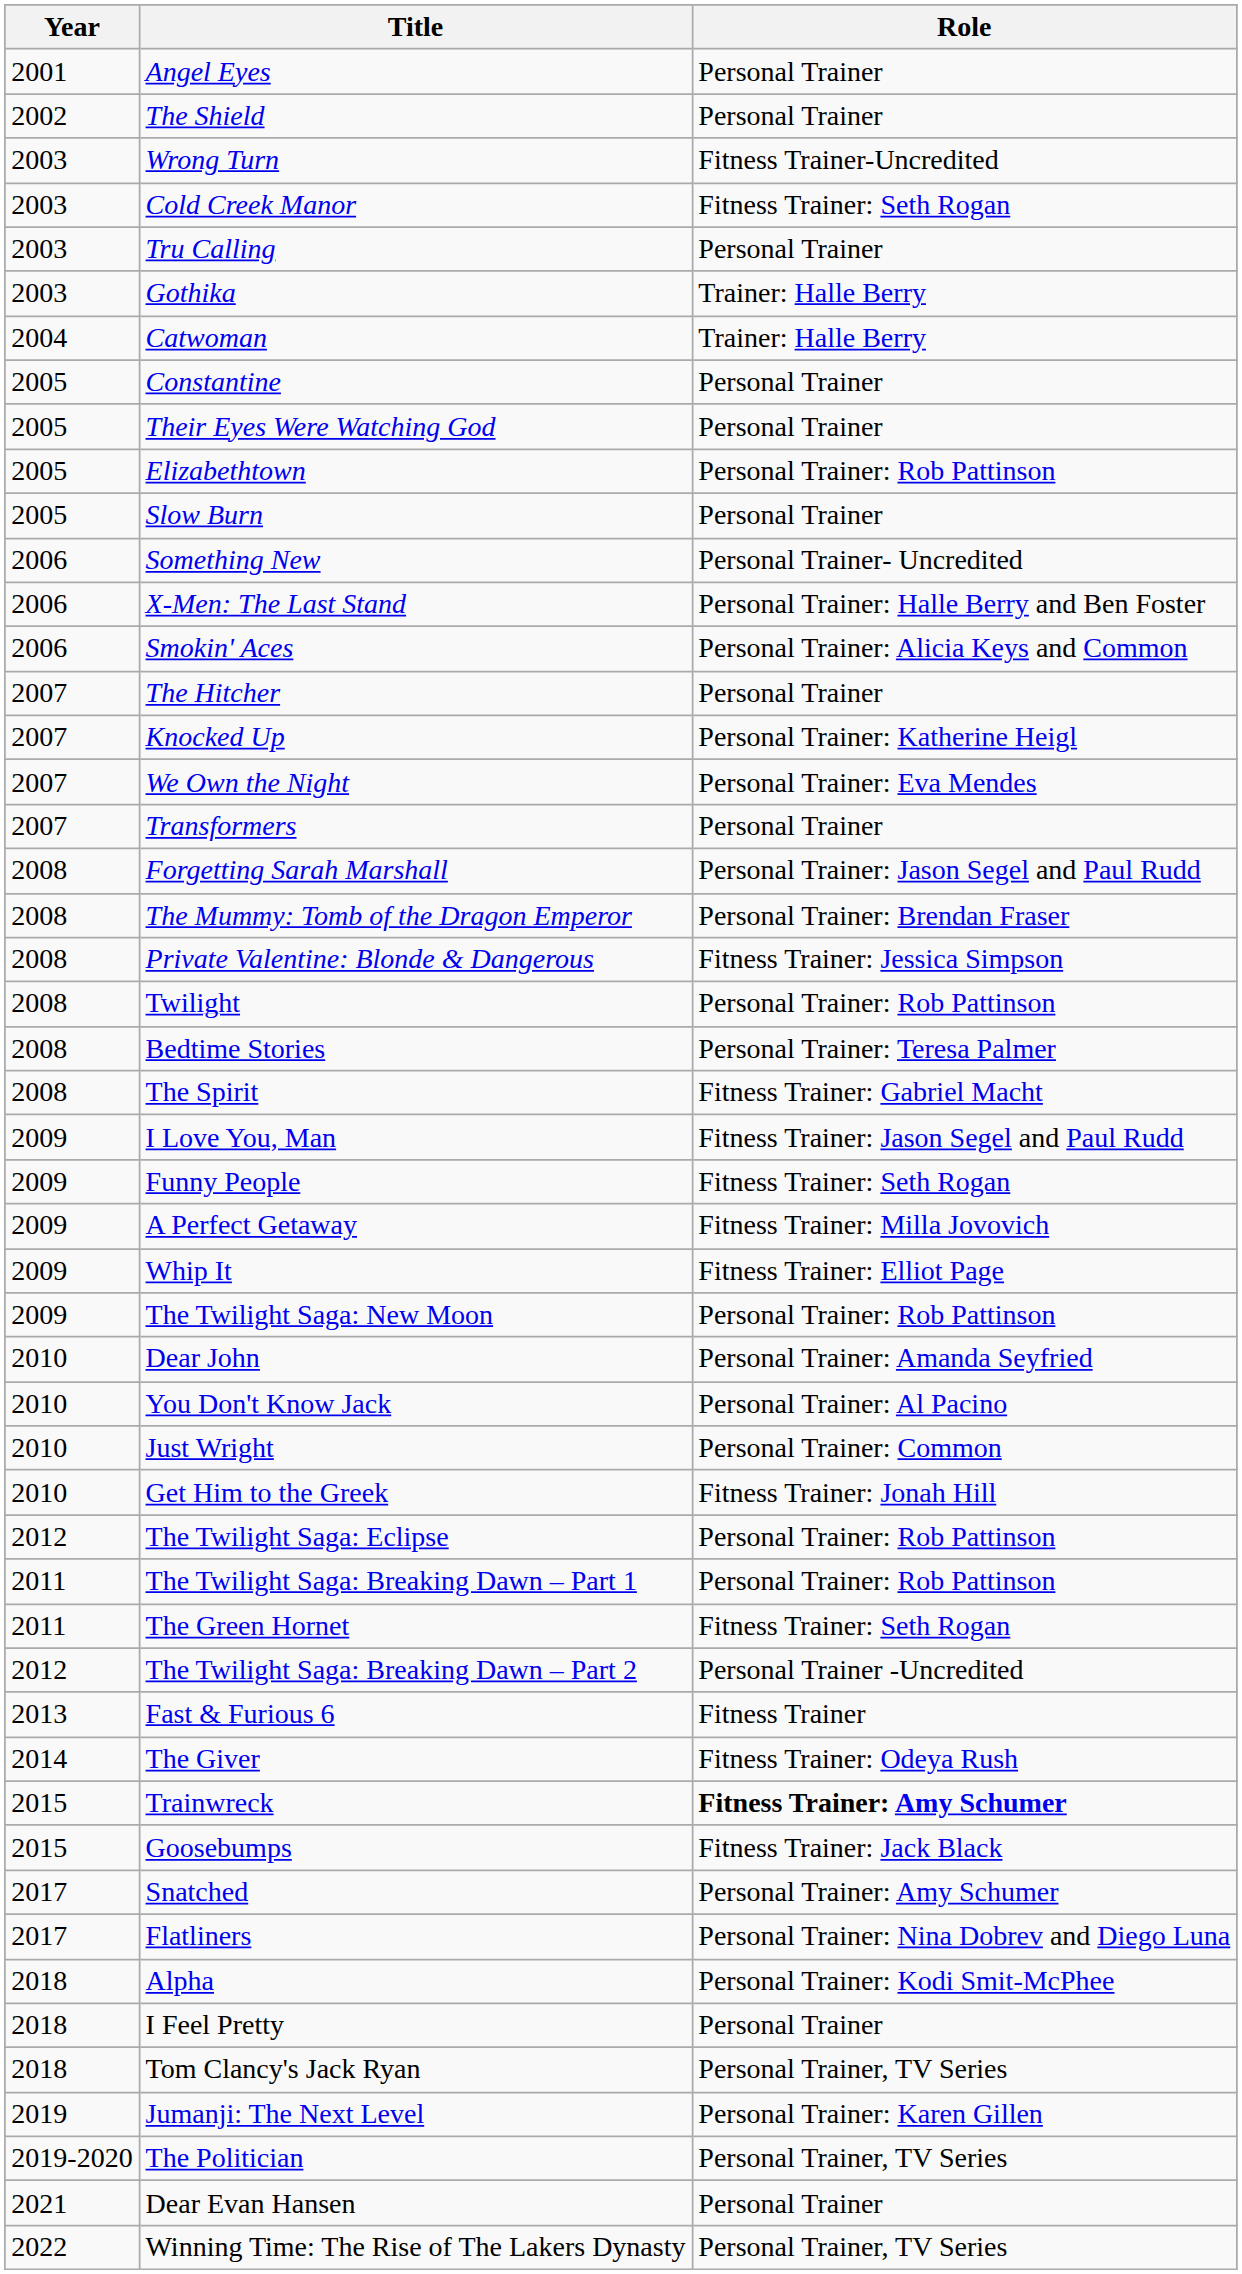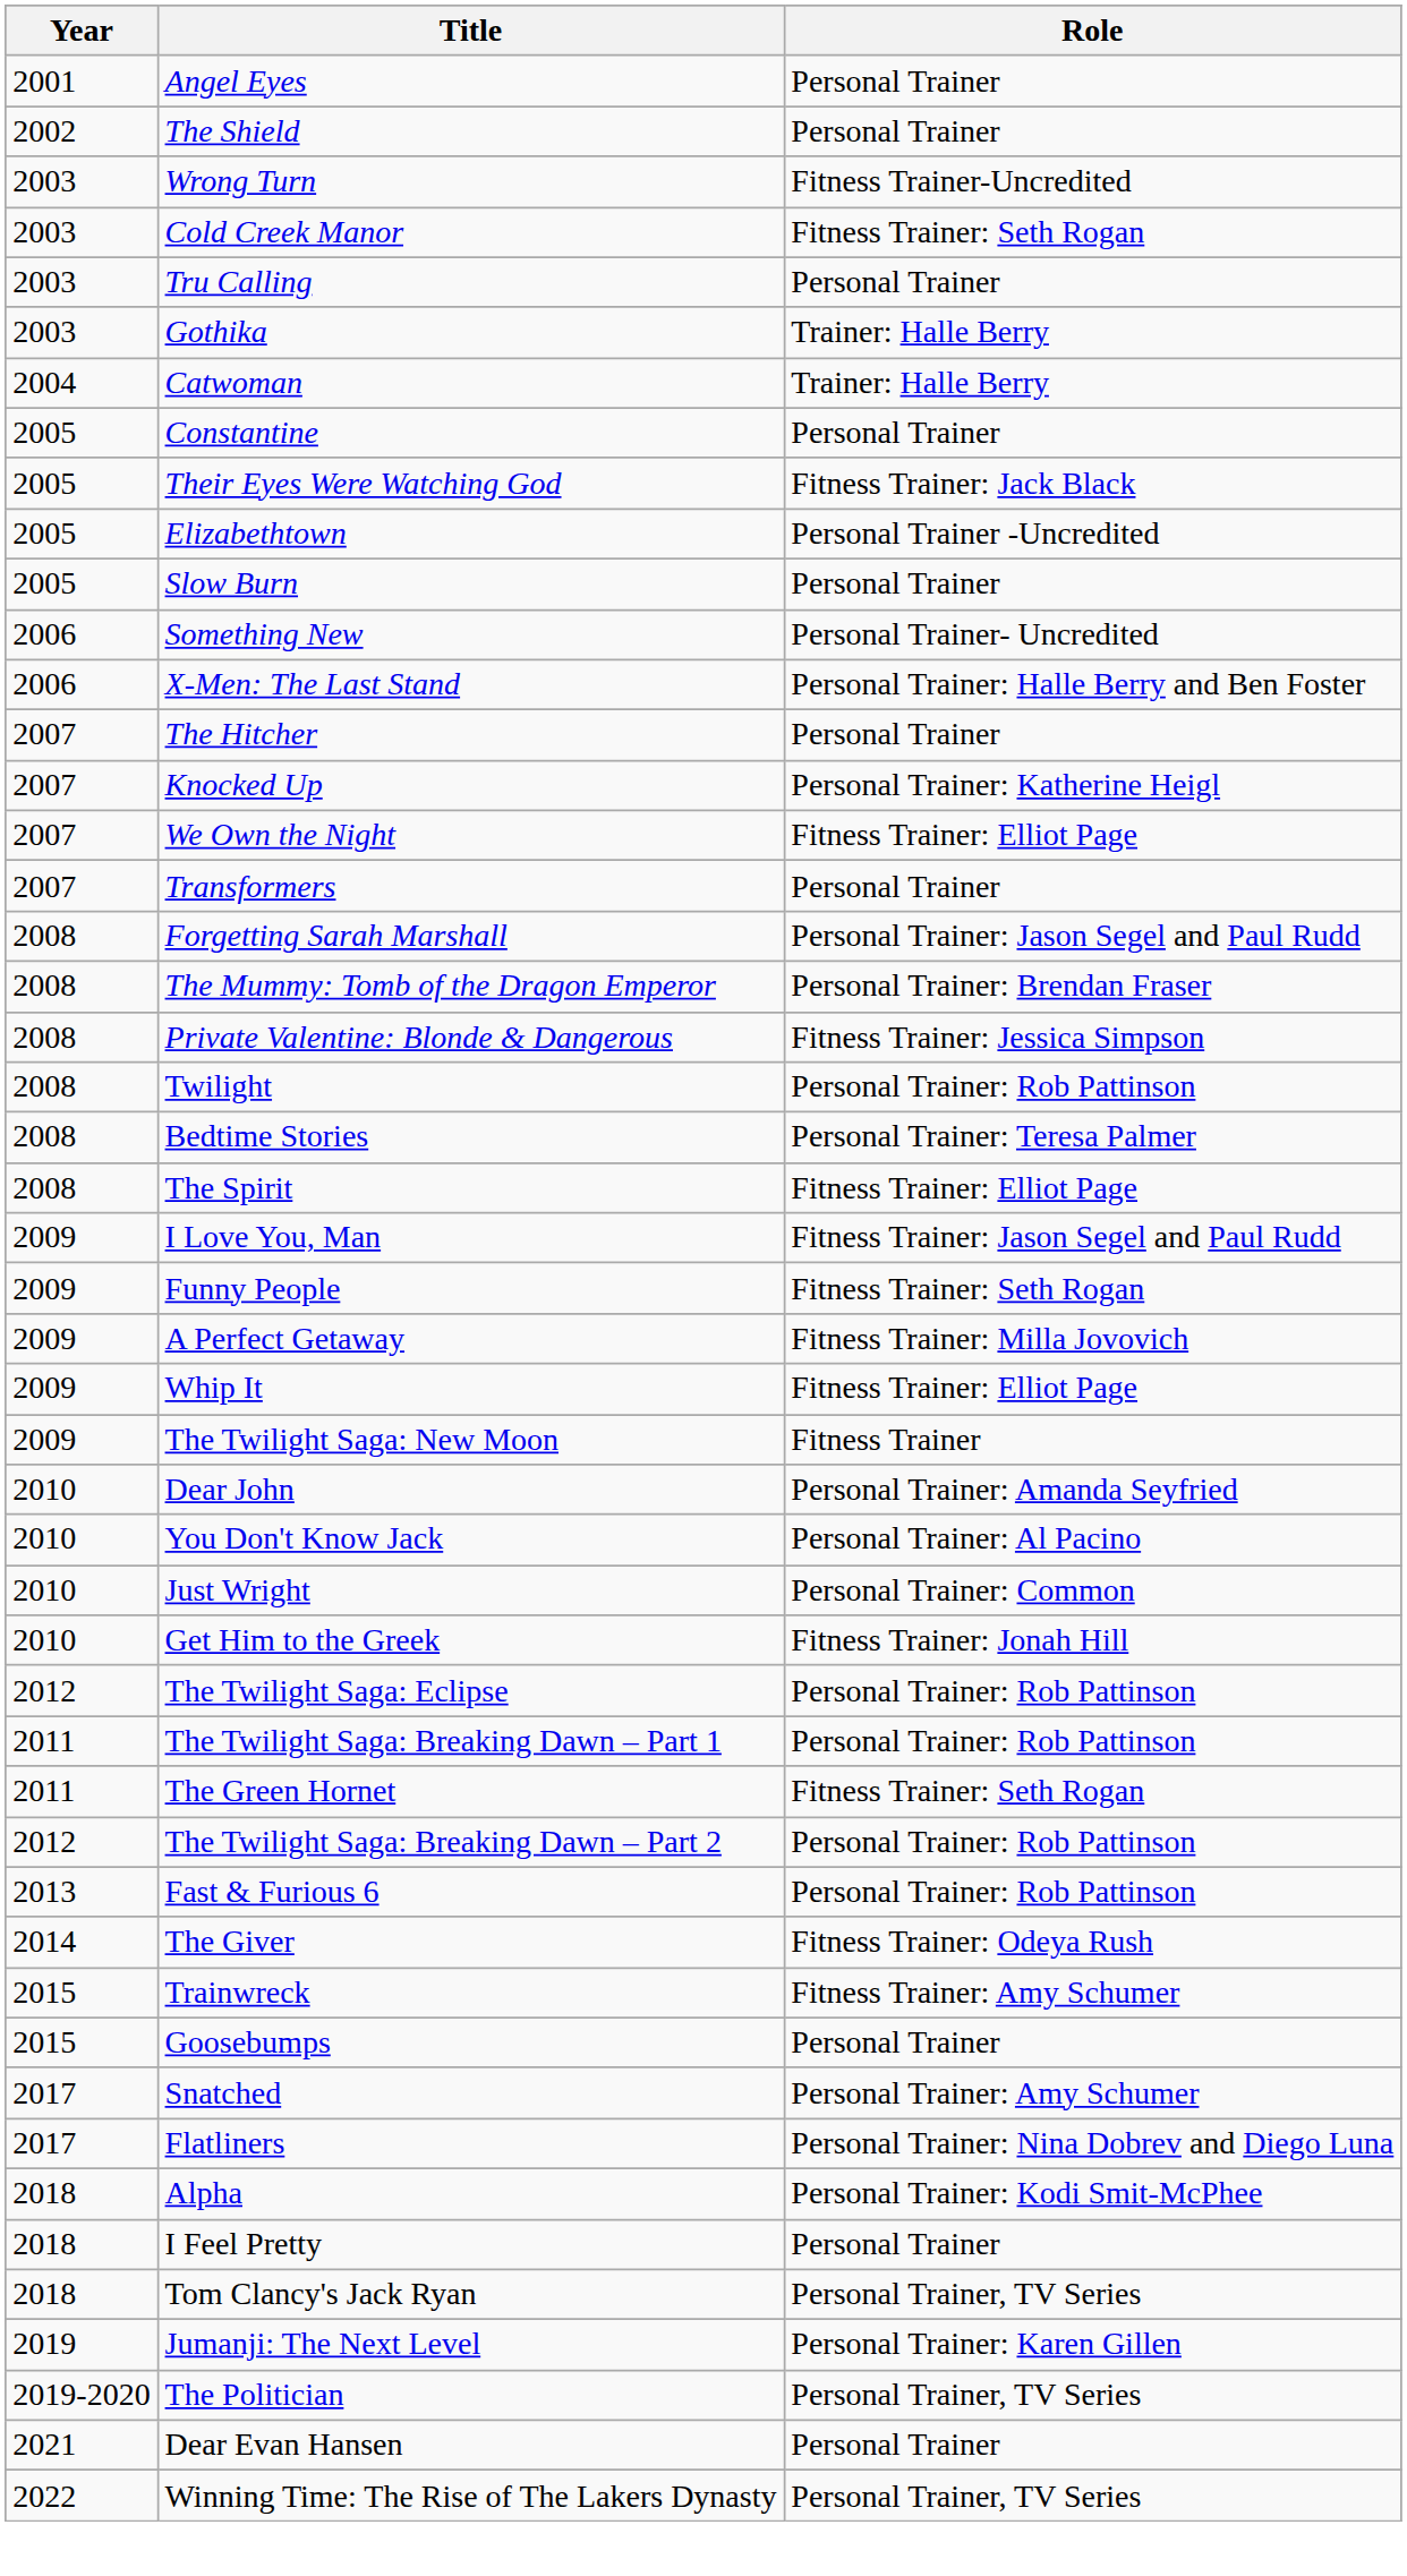 <table class="wikitable">
 <tr>
 <th>Year</th>
 <th>Title</th>
 <th>Role</th>
 </tr>
 <tr>
 <td>2001</td>
 <td><a href='#'><em>Angel Eyes</em></a></td>
 <td>Personal Trainer</td>
 </tr>
 <tr>
 <td>2002</td>
 <td><em><a href='#'>The Shield</a></em></td>
 <td>Personal Trainer</td>
 </tr>
 <tr>
 <td>2003</td>
 <td><a href='#'><em>Wrong Turn</em></a></td>
 <td>Fitness Trainer-Uncredited<br></td>
 </tr>
 <tr>
 <td>2003</td>
 <td><em><a href='#'>Cold Creek Manor</a></em></td>
 <td>Fitness Trainer: <a href='#'>Seth Rogan</a></td>
 </tr>
 <tr>
 <td>2003</td>
 <td><em><a href='#'>Tru Calling</a></em></td>
 <td>Personal Trainer</td>
 </tr>
 <tr>
 <td>2003</td>
 <td><em><a href='#'>Gothika</a></em></td>
 <td>Trainer: <a href='#'>Halle Berry</a><br></td>
 </tr>
 <tr>
 <td>2004</td>
 <td><a href='#'><em>Catwoman</em></a></td>
 <td>Trainer: <a href='#'>Halle Berry</a></td>
 </tr>
 <tr>
 <td>2005</td>
 <td><a href='#'><em>Constantine</em></a></td>
 <td>Personal Trainer</td>
 </tr>
 <tr>
 <td>2005</td>
 <td><a href='#'><em>Their Eyes Were Watching God</em></a></td>
-<td>Personal Trainer</td>
+<td>Fitness Trainer: <a href='#'>Jack Black</a></td>
 </tr>
 <tr>
 <td>2005</td>
 <td><a href='#'><em>Elizabethtown</em></a></td>
-<td>Personal Trainer: <a href='#'>Rob Pattinson</a></td>
+<td>Personal Trainer -Uncredited<br></td>
 </tr>
 <tr>
 <td>2005</td>
 <td><a href='#'><em>Slow Burn</em></a></td>
 <td>Personal Trainer</td>
 </tr>
 <tr>
 <td>2006</td>
 <td><a href='#'><em>Something New</em></a></td>
 <td>Personal Trainer- Uncredited</td>
 </tr>
 <tr>
 <td>2006</td>
 <td><em><a href='#'>X-Men: The Last Stand</a></em></td>
 <td>Personal Trainer: <a href='#'>Halle Berry</a> and Ben Foster</td>
 </tr>
 <tr>
-<td>2006</td>
-<td><em><a href='#'>Smokin' Aces</a></em></td>
-<td>Personal Trainer: <a href='#'>Alicia Keys</a> and <a href='#'>Common</a></td>
-</tr>
-<tr>
 <td>2007</td>
 <td><a href='#'><em>The Hitcher</em></a></td>
 <td>Personal Trainer</td>
 </tr>
 <tr>
 <td>2007</td>
 <td><em><a href='#'>Knocked Up</a></em></td>
 <td>Personal Trainer: <a href='#'>Katherine Heigl</a></td>
 </tr>
 <tr>
 <td>2007</td>
 <td><a href='#'><em>We Own the Night</em></a></td>
-<td>Personal Trainer: <a href='#'>Eva Mendes</a></td>
+<td>Fitness Trainer: <a href='#'>Elliot Page</a></td>
 </tr>
 <tr>
 <td>2007</td>
 <td><a href='#'><em>Transformers</em></a></td>
 <td>Personal Trainer</td>
 </tr>
 <tr>
 <td>2008</td>
 <td><em><a href='#'>Forgetting Sarah Marshall</a></em></td>
 <td>Personal Trainer: <a href='#'>Jason Segel</a> and <a href='#'>Paul Rudd</a></td>
 </tr>
 <tr>
 <td>2008</td>
 <td><em><a href='#'>The Mummy: Tomb of the Dragon Emperor</a></em></td>
 <td>Personal Trainer: <a href='#'>Brendan Fraser</a></td>
 </tr>
 <tr>
 <td>2008</td>
 <td><em><a href='#'>Private Valentine: Blonde & Dangerous</a></em></td>
 <td>Fitness Trainer: <a href='#'>Jessica Simpson</a></td>
 </tr>
 <tr>
 <td>2008</td>
 <td><em><a href='#'></em>Twilight<em></a></td>
 <td>Personal Trainer: <a href='#'>Rob Pattinson</a></td>
 </tr>
 <tr>
 <td>2008</td>
 <td><a href='#'></em>Bedtime Stories<em></a></td>
 <td>Personal Trainer: <a href='#'>Teresa Palmer</a></td>
 </tr>
 <tr>
 <td>2008</td>
 <td><a href='#'></em>The Spirit<em></a></td>
-<td>Fitness Trainer: <a href='#'>Gabriel Macht</a></td>
+<td>Fitness Trainer: <a href='#'>Elliot Page</a></td>
 </tr>
 <tr>
 <td>2009</td>
 <td></em><a href='#'>I Love You, Man</a><em></td>
 <td>Fitness Trainer: <a href='#'>Jason Segel</a> and <a href='#'>Paul Rudd</a></td>
 </tr>
 <tr>
 <td>2009</td>
 <td></em><a href='#'>Funny People</a><em></td>
 <td>Fitness Trainer: <a href='#'>Seth Rogan</a></td>
 </tr>
 <tr>
 <td>2009</td>
 <td></em><a href='#'>A Perfect Getaway</a><em></td>
 <td>Fitness Trainer: <a href='#'>Milla Jovovich</a></td>
 </tr>
 <tr>
 <td>2009</td>
 <td><a href='#'></em>Whip It<em></a></td>
 <td>Fitness Trainer: <a href='#'>Elliot Page</a></td>
 </tr>
 <tr>
 <td>2009</td>
 <td></em><a href='#'>The Twilight Saga: New Moon</a><em></td>
-<td>Personal Trainer: <a href='#'>Rob Pattinson</a></td>
+<td>Fitness Trainer</td>
 </tr>
 <tr>
 <td>2010</td>
 <td><a href='#'></em>Dear John<em></a></td>
 <td>Personal Trainer: <a href='#'>Amanda Seyfried</a></td>
 </tr>
 <tr>
 <td>2010</td>
 <td><a href='#'></em>You Don't Know Jack<em></a></td>
 <td>Personal Trainer: <a href='#'>Al Pacino</a></td>
 </tr>
 <tr>
 <td>2010</td>
 <td></em><a href='#'>Just Wright</a><em></td>
 <td>Personal Trainer: <a href='#'>Common</a></td>
 </tr>
 <tr>
 <td>2010</td>
 <td></em><a href='#'>Get Him to the Greek</a><em></td>
 <td>Fitness Trainer: <a href='#'>Jonah Hill</a></td>
 </tr>
 <tr>
 <td>2012</td>
 <td></em><a href='#'>The Twilight Saga: Eclipse</a><em></td>
 <td>Personal Trainer: <a href='#'>Rob Pattinson</a></td>
 </tr>
 <tr>
 <td>2011</td>
 <td></em><a href='#'>The Twilight Saga: Breaking Dawn – Part 1</a><em></td>
 <td>Personal Trainer: <a href='#'>Rob Pattinson</a></td>
 </tr>
 <tr>
 <td>2011</td>
 <td><a href='#'></em>The Green Hornet<em></a></td>
 <td>Fitness Trainer: <a href='#'>Seth Rogan</a></td>
 </tr>
 <tr>
 <td>2012</td>
 <td></em><a href='#'>The Twilight Saga: Breaking Dawn – Part 2</a><em></td>
-<td>Personal Trainer -Uncredited<br></td>
+<td>Personal Trainer: <a href='#'>Rob Pattinson</a></td>
 </tr>
 <tr>
 <td>2013</td>
 <td></em><a href='#'>Fast & Furious 6</a><em></td>
-<td>Fitness Trainer</td>
+<td>Personal Trainer: <a href='#'>Rob Pattinson</a></td>
 </tr>
 <tr>
 <td>2014</td>
 <td><a href='#'></em>The Giver<em></a></td>
 <td>Fitness Trainer: <a href='#'>Odeya Rush</a></td>
 </tr>
 <tr>
 <td>2015</td>
 <td><a href='#'></em>Trainwreck<em></a></td>
-<td><strong>Fitness Trainer: <a href='#'>Amy Schumer</a></strong></td>
+<td>Fitness Trainer: <a href='#'>Amy Schumer</a></td>
 </tr>
 <tr>
 <td>2015</td>
 <td><a href='#'></em>Goosebumps<em></a></td>
-<td>Fitness Trainer: <a href='#'>Jack Black</a></td>
+<td>Personal Trainer</td>
 </tr>
 <tr>
 <td>2017</td>
 <td><a href='#'></em>Snatched<em></a></td>
 <td>Personal Trainer: <a href='#'>Amy Schumer</a></td>
 </tr>
 <tr>
 <td>2017</td>
 <td><a href='#'></em>Flatliners<em></a></td>
 <td>Personal Trainer: <a href='#'>Nina Dobrev</a> and <a href='#'>Diego Luna</a></td>
 </tr>
 <tr>
 <td>2018</td>
 <td><a href='#'></em>Alpha<em></a></td>
 <td>Personal Trainer: <a href='#'>Kodi Smit-McPhee</a></td>
 </tr>
 <tr>
 <td>2018</td>
 <td>I Feel Pretty</td>
 <td>Personal Trainer</td>
 </tr>
 <tr>
 <td>2018</td>
 <td>Tom Clancy's Jack Ryan</td>
 <td>Personal Trainer, TV Series</td>
 </tr>
 <tr>
 <td>2019</td>
 <td></em><a href='#'>Jumanji: The Next Level</a><em></td>
 <td>Personal Trainer: <a href='#'>Karen Gillen</a></td>
 </tr>
 <tr>
 <td>2019-2020</td>
 <td></em><a href='#'>The Politician</a><em></td>
 <td>Personal Trainer, TV Series</td>
 </tr>
 <tr>
 <td>2021</td>
 <td>Dear Evan Hansen</td>
 <td>Personal Trainer</td>
 </tr>
 <tr>
 <td>2022</td>
 <td>Winning Time: The Rise of The Lakers Dynasty</td>
 <td>Personal Trainer, TV Series</td>
 </tr>
 </table>
